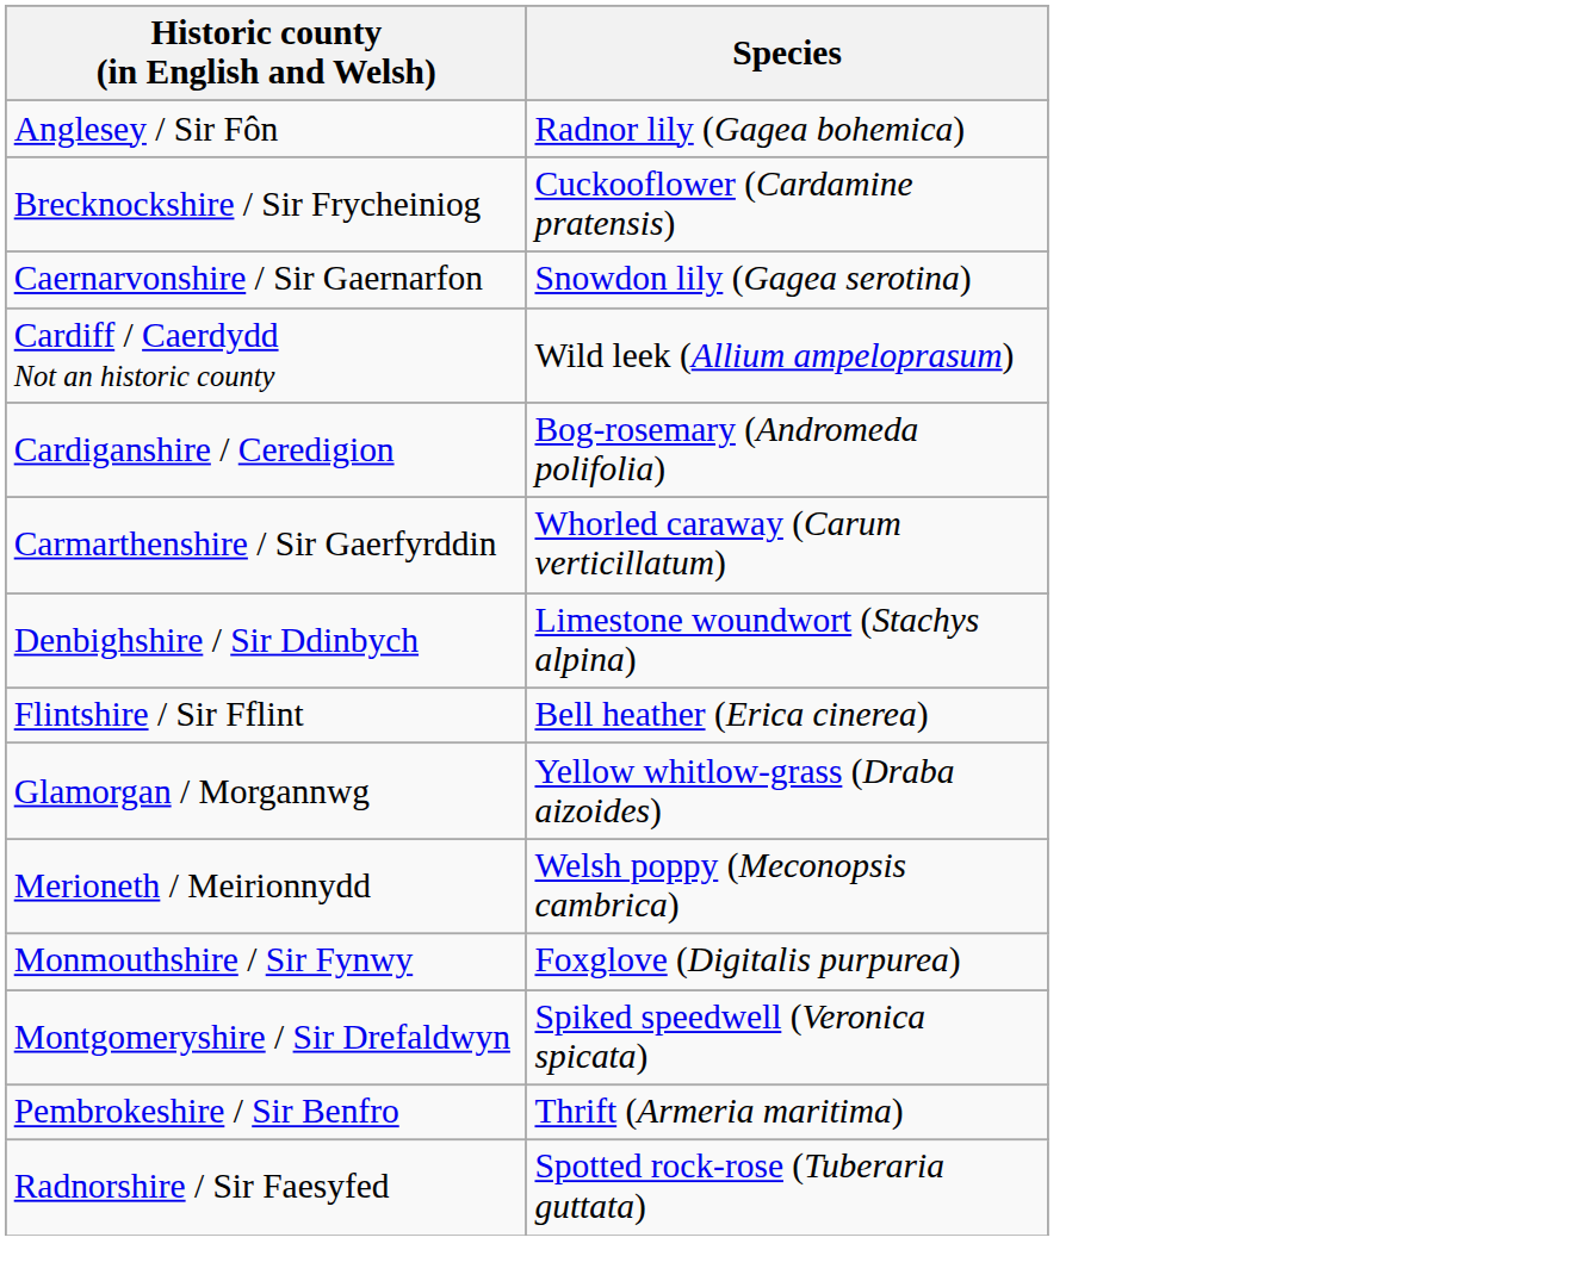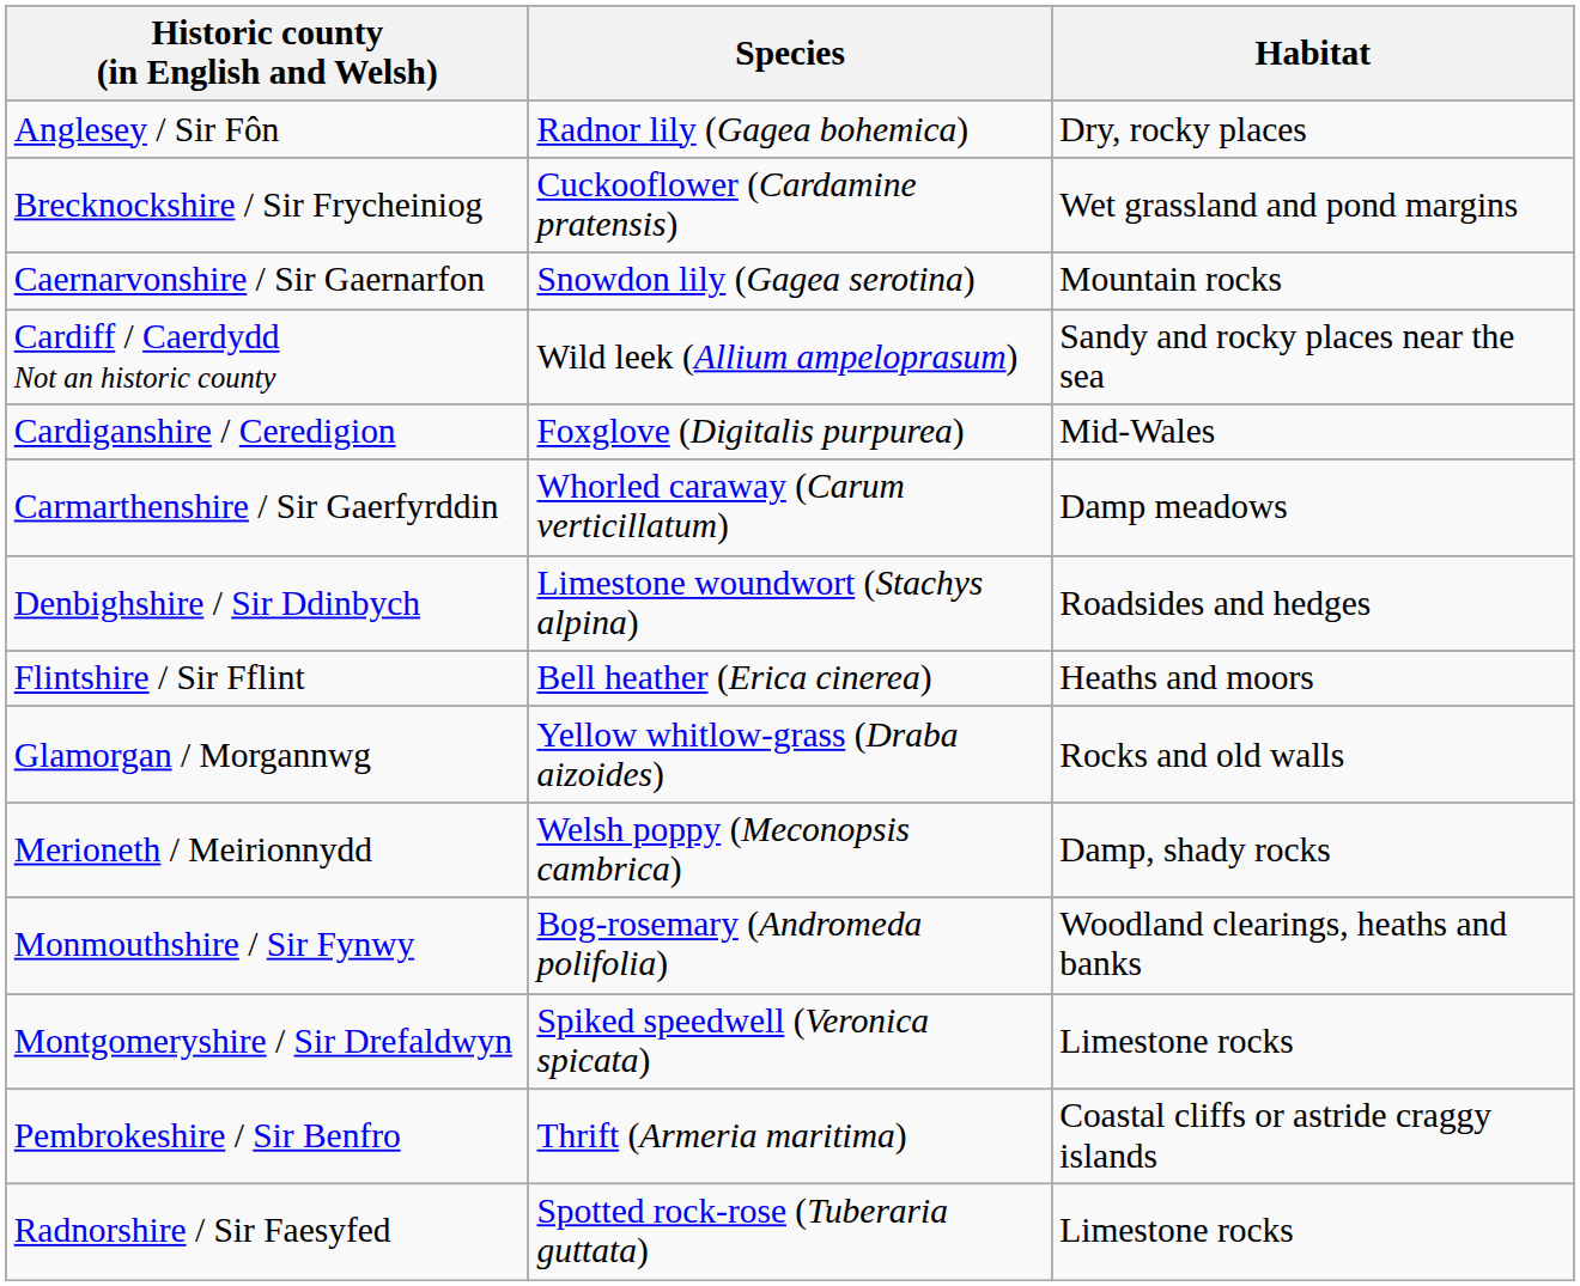 <table class="wikitable">
 <tr>
 <th scope="col" style="width:230px;">Historic county<br>(in English and Welsh)</th>
 <th scope="col" style="width:230px;">Species</th>
+<th scope="col" style="width:230px;">Habitat</th>
 </tr>
 <tr>
 <td><a href='#'>Anglesey</a> / Sir Fôn</td>
 <td><a href='#'>Radnor lily</a> (<em>Gagea bohemica</em>)</td>
+<td>Dry, rocky places</td>
 </tr>
 <tr>
 <td><a href='#'>Brecknockshire</a> / Sir Frycheiniog</td>
 <td><a href='#'>Cuckooflower</a> (<em>Cardamine pratensis</em>)</td>
+<td>Wet grassland and pond margins</td>
 </tr>
 <tr>
 <td><a href='#'>Caernarvonshire</a> / Sir Gaernarfon</td>
 <td><a href='#'>Snowdon lily</a> (<em>Gagea serotina</em>)</td>
+<td>Mountain rocks</td>
 </tr>
 <tr>
 <td><a href='#'>Cardiff</a> / <a href='#'>Caerdydd</a><br><small><em>Not an historic county</em></small></td>
 <td>Wild leek (<em><a href='#'>Allium ampeloprasum</a></em>)</td>
+<td>Sandy and rocky places near the sea</td>
 </tr>
 <tr>
 <td><a href='#'>Cardiganshire</a> / <a href='#'>Ceredigion</a></td>
-<td><a href='#'>Bog-rosemary</a> (<em>Andromeda polifolia</em>)</td>
+<td><a href='#'>Foxglove</a> (<em>Digitalis purpurea</em>)</td>
+<td>Mid-Wales</td>
 </tr>
 <tr>
 <td><a href='#'>Carmarthenshire</a> / Sir Gaerfyrddin</td>
 <td><a href='#'>Whorled caraway</a> (<em>Carum verticillatum</em>)</td>
+<td>Damp meadows</td>
 </tr>
 <tr>
 <td><a href='#'>Denbighshire</a> / <a href='#'>Sir Ddinbych</a></td>
 <td><a href='#'>Limestone woundwort</a> (<em>Stachys alpina</em>)</td>
+<td>Roadsides and hedges</td>
 </tr>
 <tr>
 <td><a href='#'>Flintshire</a> / Sir Fflint</td>
 <td><a href='#'>Bell heather</a> (<em>Erica cinerea</em>)</td>
+<td>Heaths and moors</td>
 </tr>
 <tr>
 <td><a href='#'>Glamorgan</a> / Morgannwg</td>
 <td><a href='#'>Yellow whitlow-grass</a> (<em>Draba aizoides</em>)</td>
+<td>Rocks and old walls</td>
 </tr>
 <tr>
 <td><a href='#'>Merioneth</a> / Meirionnydd</td>
 <td><a href='#'>Welsh poppy</a> (<em>Meconopsis cambrica</em>)</td>
+<td>Damp, shady rocks</td>
 </tr>
 <tr>
 <td><a href='#'>Monmouthshire</a> / <a href='#'>Sir Fynwy</a></td>
-<td><a href='#'>Foxglove</a> (<em>Digitalis purpurea</em>)</td>
+<td><a href='#'>Bog-rosemary</a> (<em>Andromeda polifolia</em>)</td>
+<td>Woodland clearings, heaths and banks</td>
 </tr>
 <tr>
 <td><a href='#'>Montgomeryshire</a> / <a href='#'>Sir Drefaldwyn</a></td>
 <td><a href='#'>Spiked speedwell</a> (<em>Veronica spicata</em>)</td>
+<td>Limestone rocks</td>
 </tr>
 <tr>
 <td><a href='#'>Pembrokeshire</a> / <a href='#'>Sir Benfro</a></td>
 <td><a href='#'>Thrift</a> (<em>Armeria maritima</em>)</td>
+<td>Coastal cliffs or astride craggy islands</td>
 </tr>
 <tr>
 <td><a href='#'>Radnorshire</a> / Sir Faesyfed</td>
 <td><a href='#'>Spotted rock-rose</a> (<em>Tuberaria guttata</em>)</td>
+<td>Limestone rocks</td>
 </tr>
 </table>
